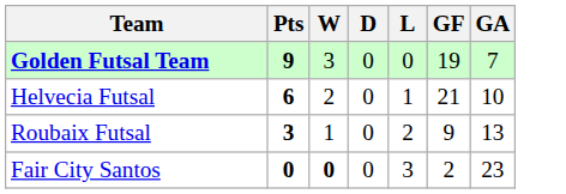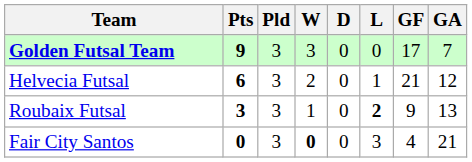 <table class="wikitable" style="text-align: center;">
 <tr>
 <th width="175">Team</th>
 <th width="20">Pts</th>
+<th width="20">Pld</th>
 <th width="20">W</th>
 <th width="20">D</th>
 <th width="20">L</th>
 <th width="20">GF</th>
 <th width="20">GA</th>
 </tr>
 <tr bgcolor="#ccffcc">
 <td align="left"> <strong><a href='#'>Golden Futsal Team</a></strong></td>
 <td><strong>9</strong></td>
 <td>3</td>
+<td>3</td>
 <td>0</td>
 <td>0</td>
-<td>19</td>
+<td>17</td>
 <td>7</td>
 </tr>
 <tr bgcolor=ffffff>
 <td align="left"> <a href='#'>Helvecia Futsal</a></td>
 <td><strong>6</strong></td>
+<td>3</td>
 <td>2</td>
 <td>0</td>
 <td>1</td>
 <td>21</td>
-<td>10</td>
+<td>12</td>
 </tr>
 <tr bgcolor=ffffff>
 <td align="left"> <a href='#'>Roubaix Futsal</a></td>
 <td><strong>3</strong></td>
+<td>3</td>
 <td>1</td>
 <td>0</td>
-<td>2</td>
+<td><strong>2</strong></td>
 <td>9</td>
 <td>13</td>
 </tr>
 <tr bgcolor=ffffff>
 <td align="left"> <a href='#'>Fair City Santos</a></td>
 <td><strong>0</strong></td>
+<td>3</td>
 <td><strong>0</strong></td>
 <td>0</td>
 <td>3</td>
-<td>2</td>
-<td>23</td>
+<td>4</td>
+<td>21</td>
 </tr>
 </table>
